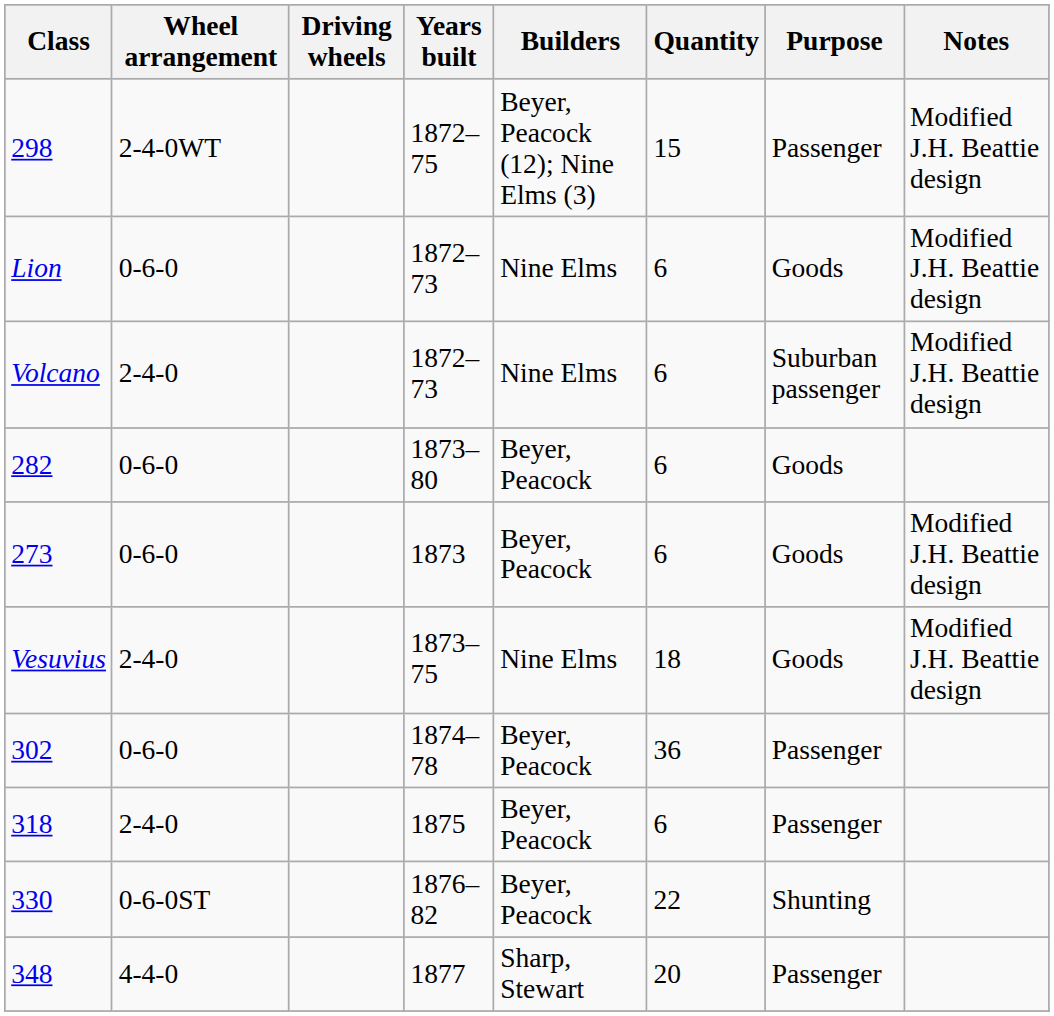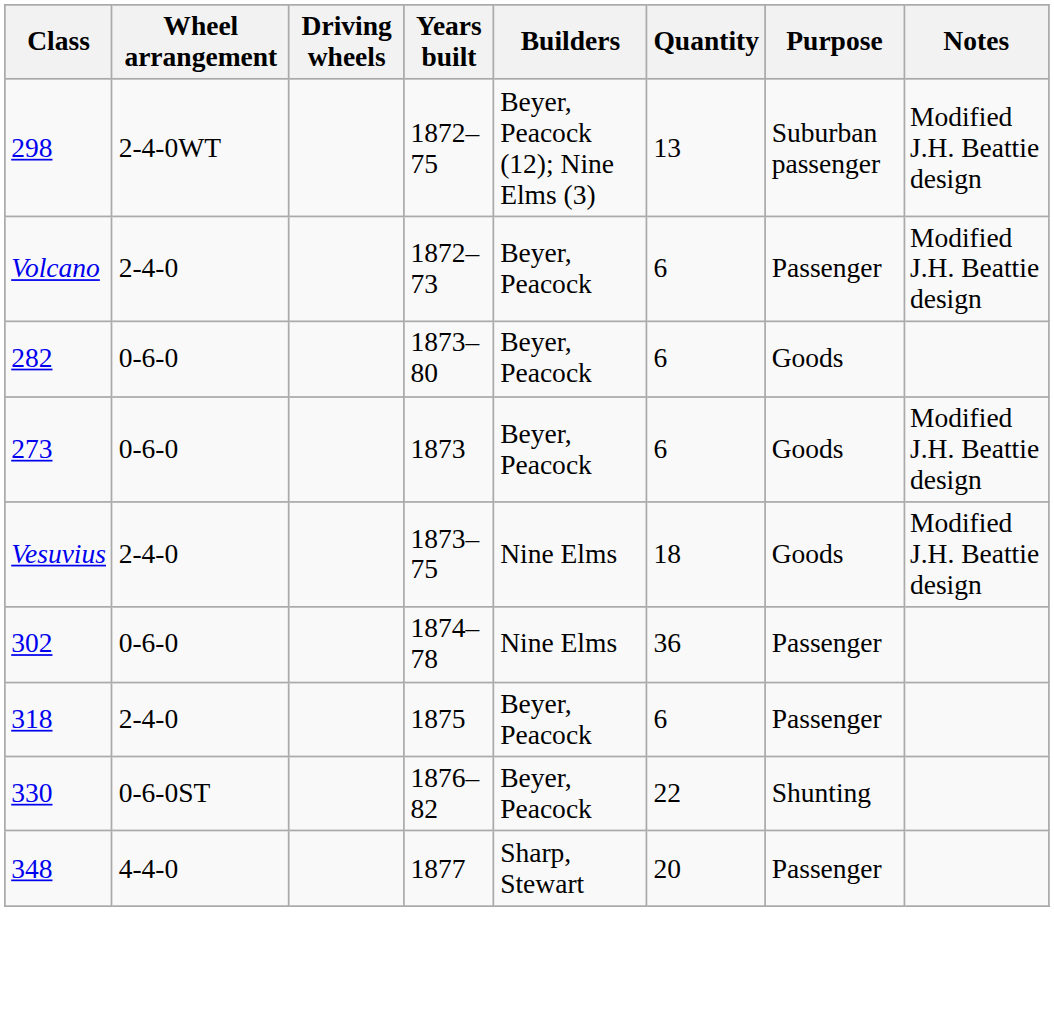 <table class="wikitable sortable mw-collapsible">
 <tr>
 <th>Class</th>
 <th>Wheel arrangement</th>
 <th>Driving wheels</th>
 <th>Years built</th>
 <th>Builders</th>
 <th>Quantity</th>
 <th>Purpose</th>
 <th>Notes</th>
 </tr>
 <tr>
 <td><a href='#'>298</a></td>
 <td>2-4-0WT</td>
 <td></td>
 <td>1872–75</td>
 <td>Beyer, Peacock (12); Nine Elms (3)</td>
-<td>15</td>
-<td>Passenger</td>
-<td>Modified J.H. Beattie design</td>
-</tr>
-<tr>
-<td><a href='#'><em>Lion</em></a></td>
-<td>0-6-0</td>
-<td></td>
-<td>1872–73</td>
-<td>Nine Elms</td>
-<td>6</td>
-<td>Goods</td>
+<td>13</td>
+<td>Suburban passenger</td>
 <td>Modified J.H. Beattie design</td>
 </tr>
 <tr>
 <td><a href='#'><em>Volcano</em></a></td>
 <td>2-4-0</td>
 <td></td>
 <td>1872–73</td>
-<td>Nine Elms</td>
+<td>Beyer, Peacock</td>
 <td>6</td>
-<td>Suburban passenger</td>
+<td>Passenger</td>
 <td>Modified J.H. Beattie design</td>
 </tr>
 <tr>
 <td><a href='#'>282</a></td>
 <td>0-6-0</td>
 <td></td>
 <td>1873–80</td>
 <td>Beyer, Peacock</td>
 <td>6</td>
 <td>Goods</td>
 <td></td>
 </tr>
 <tr>
 <td><a href='#'>273</a></td>
 <td>0-6-0</td>
 <td></td>
 <td>1873</td>
 <td>Beyer, Peacock</td>
 <td>6</td>
 <td>Goods</td>
 <td>Modified J.H. Beattie design</td>
 </tr>
 <tr>
 <td><a href='#'><em>Vesuvius</em></a></td>
 <td>2-4-0</td>
 <td></td>
 <td>1873–75</td>
 <td>Nine Elms</td>
 <td>18</td>
 <td>Goods</td>
 <td>Modified J.H. Beattie design</td>
 </tr>
 <tr>
 <td><a href='#'>302</a></td>
 <td>0-6-0</td>
 <td></td>
 <td>1874–78</td>
-<td>Beyer, Peacock</td>
+<td>Nine Elms</td>
 <td>36</td>
 <td>Passenger</td>
 <td></td>
 </tr>
 <tr>
 <td><a href='#'>318</a></td>
 <td>2-4-0</td>
 <td></td>
 <td>1875</td>
 <td>Beyer, Peacock</td>
 <td>6</td>
 <td>Passenger</td>
 </tr>
 <tr>
 <td><a href='#'>330</a></td>
 <td>0-6-0ST</td>
 <td></td>
 <td>1876–82</td>
 <td>Beyer, Peacock</td>
 <td>22</td>
 <td>Shunting</td>
 <td></td>
 </tr>
 <tr>
 <td><a href='#'>348</a></td>
 <td>4-4-0</td>
 <td></td>
 <td>1877</td>
 <td>Sharp, Stewart</td>
 <td>20</td>
 <td>Passenger</td>
 <td></td>
 </tr>
 </table>
